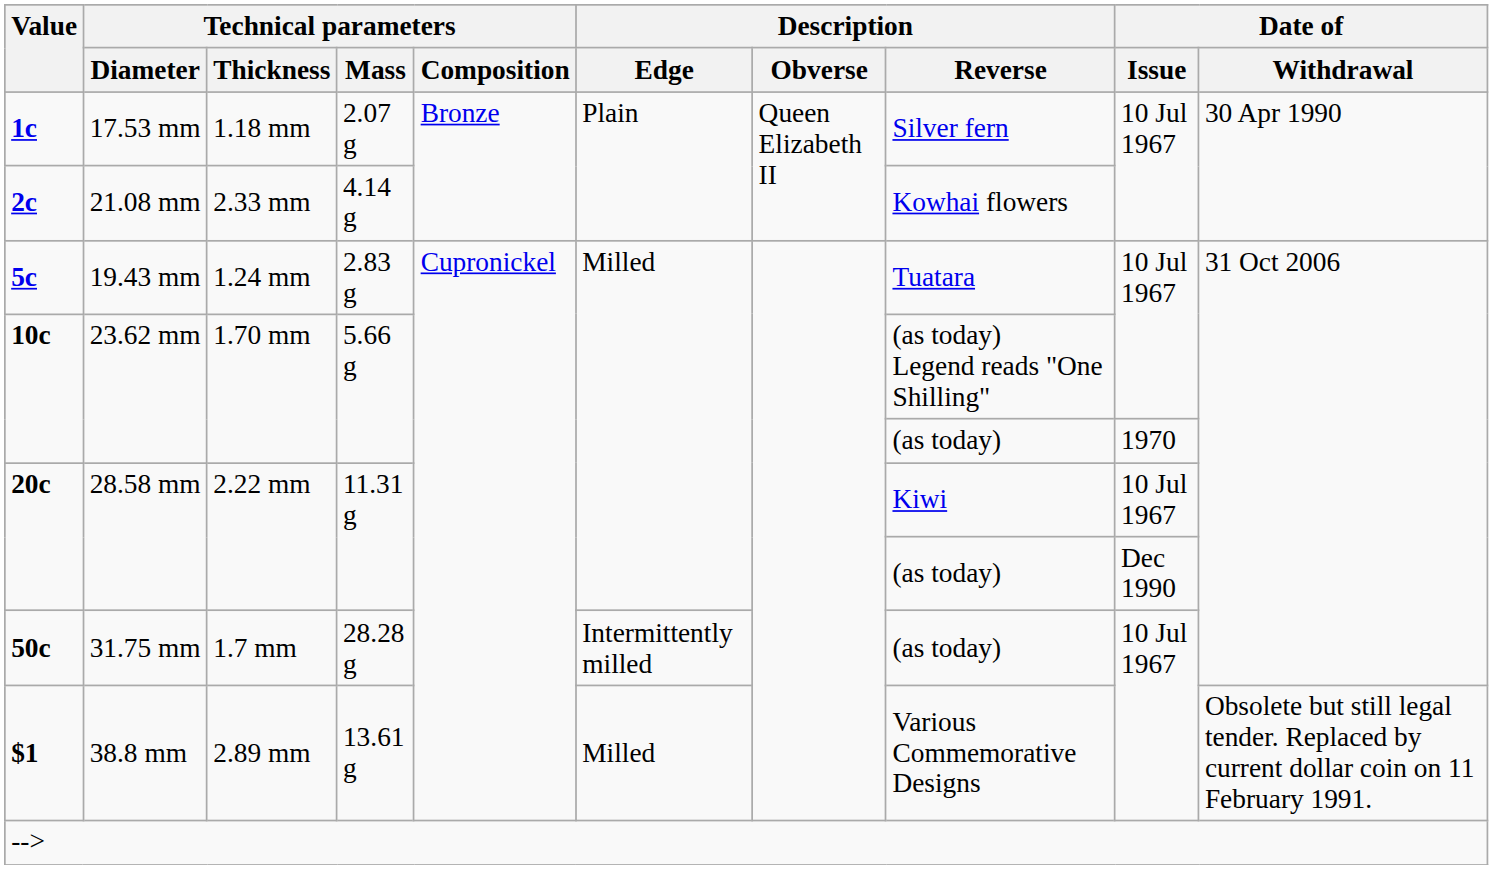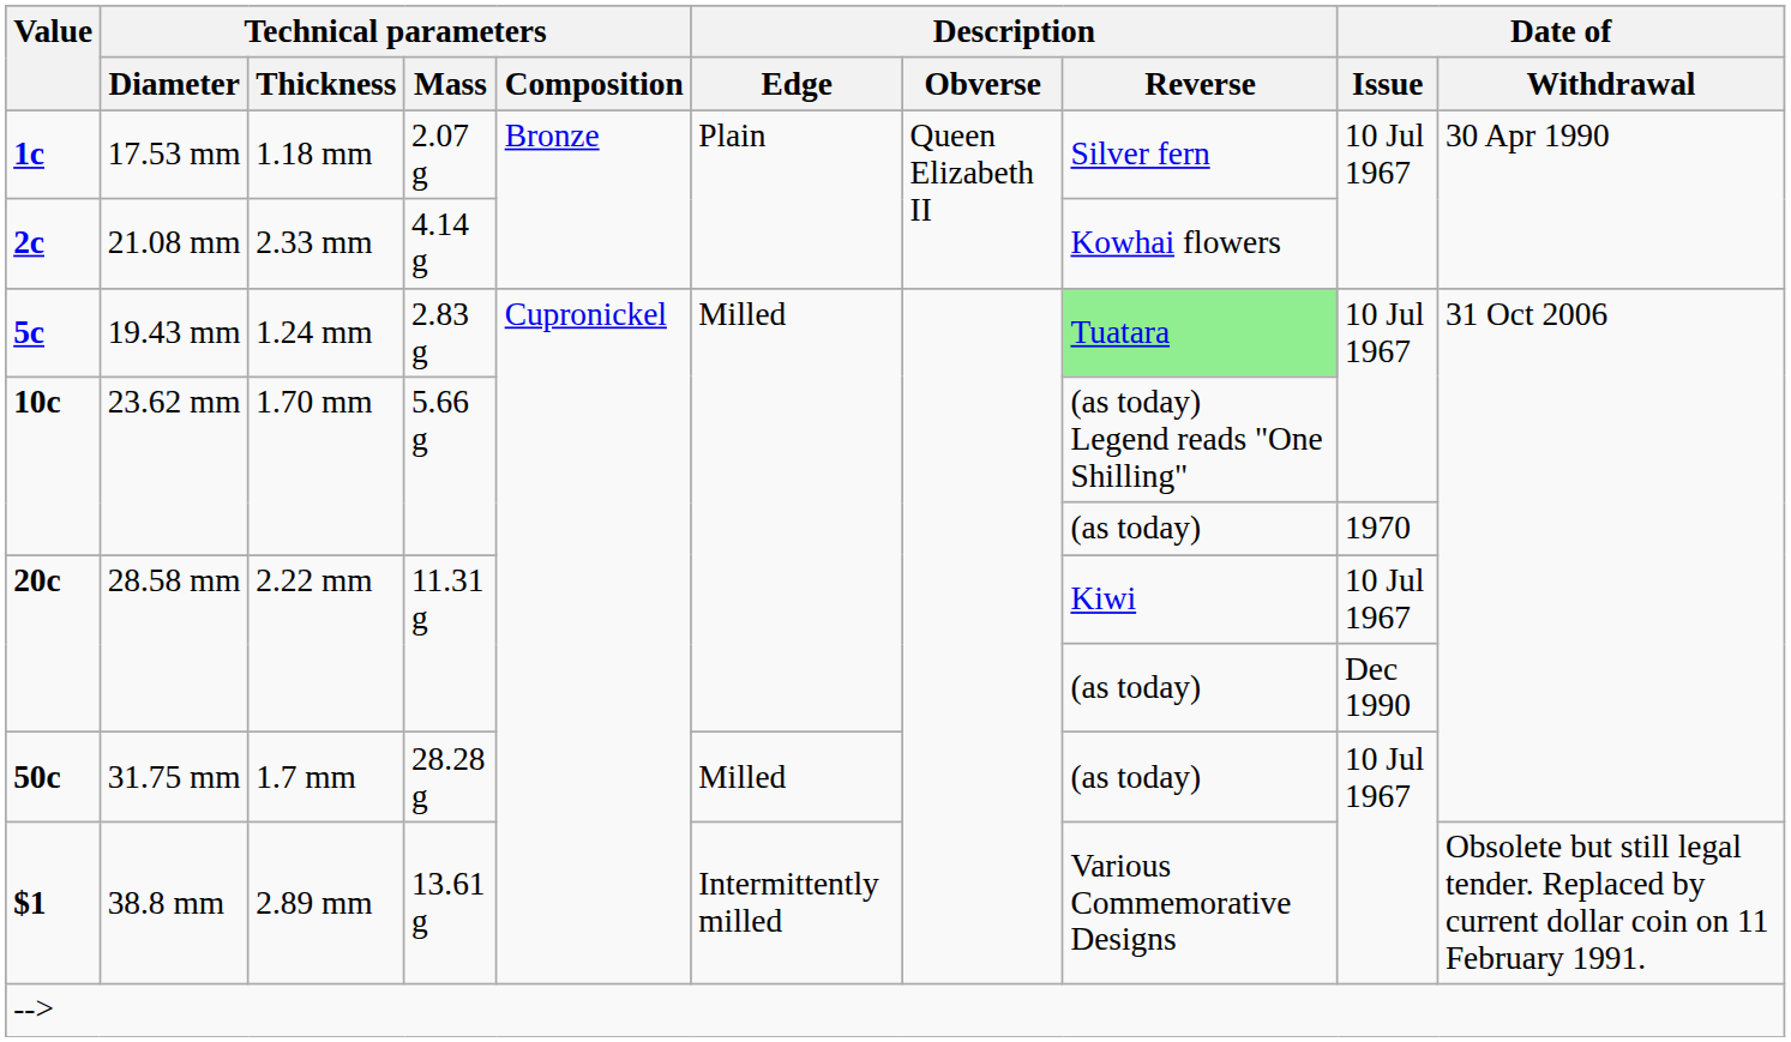 <table class="wikitable">
 <tr>
 <th rowspan=2; valign=top>Value</th>
 <th colspan=4>Technical parameters</th>
 <th colspan=3>Description</th>
 <th colspan=2>Date of</th>
 </tr>
 <tr>
 <th>Diameter</th>
 <th>Thickness</th>
 <th>Mass</th>
 <th>Composition</th>
 <th>Edge</th>
 <th>Obverse</th>
 <th>Reverse</th>
 <th>Issue</th>
 <th>Withdrawal</th>
 </tr>
 <tr>
 <td><strong><a href='#'>1c</a></strong></td>
 <td>17.53 mm</td>
 <td>1.18 mm</td>
 <td>2.07 g</td>
 <td rowspan=2; valign=top><a href='#'>Bronze</a></td>
 <td rowspan=2; valign=top>Plain</td>
 <td rowspan=2; valign=top>Queen Elizabeth II</td>
 <td><a href='#'>Silver fern</a></td>
 <td rowspan=2; valign=top>10 Jul 1967</td>
 <td rowspan=2; valign=top>30 Apr 1990</td>
 </tr>
 <tr>
 <td><strong><a href='#'>2c</a></strong></td>
 <td>21.08 mm</td>
 <td>2.33 mm</td>
 <td>4.14 g</td>
 <td><a href='#'>Kowhai</a> flowers</td>
 </tr>
 <tr>
 <td><strong><a href='#'>5c</a></strong></td>
 <td>19.43 mm</td>
 <td>1.24 mm</td>
 <td>2.83 g</td>
 <td rowspan=7; valign=top><a href='#'>Cupronickel</a></td>
 <td rowspan=5; valign=top>Milled</td>
 <td rowspan=7; valign=top></td>
-<td><a href='#'>Tuatara</a></td>
+<td style="background: lightgreen;"><a href='#'>Tuatara</a></td>
 <td rowspan=2; valign=top>10 Jul 1967</td>
 <td rowspan=6; valign=top>31 Oct 2006</td>
 </tr>
 <tr>
 <td rowspan=2; valign=top><strong>10c</strong></td>
 <td rowspan=2; valign=top>23.62 mm</td>
 <td rowspan=2; valign=top>1.70 mm</td>
 <td rowspan=2; valign=top>5.66 g</td>
 <td>(as today) <br> Legend reads "One Shilling"</td>
 </tr>
 <tr>
 <td>(as today)</td>
 <td>1970</td>
 </tr>
 <tr>
 <td rowspan=2; valign=top><strong>20c</strong></td>
 <td rowspan=2; valign=top>28.58 mm</td>
 <td rowspan=2; valign=top>2.22 mm</td>
 <td rowspan=2; valign=top>11.31 g</td>
 <td><a href='#'>Kiwi</a></td>
 <td>10 Jul 1967</td>
 </tr>
 <tr>
 <td>(as today)</td>
 <td>Dec 1990</td>
 </tr>
 <tr>
 <td><strong>50c</strong></td>
 <td>31.75 mm</td>
 <td>1.7 mm</td>
 <td>28.28 g</td>
-<td>Intermittently milled</td>
+<td>Milled</td>
 <td>(as today)</td>
 <td rowspan=2; valign=top>10 Jul 1967</td>
 </tr>
 <tr>
 <td><strong>$1</strong></td>
 <td>38.8 mm</td>
 <td>2.89 mm</td>
 <td>13.61 g</td>
-<td>Milled</td>
+<td>Intermittently milled</td>
 <td>Various Commemorative Designs</td>
 <td>Obsolete but still legal tender.  Replaced by current dollar coin on 11 February 1991.</td>
 </tr>
 <tr>
 <td colspan=13>--></td>
 </tr>
 </table>
